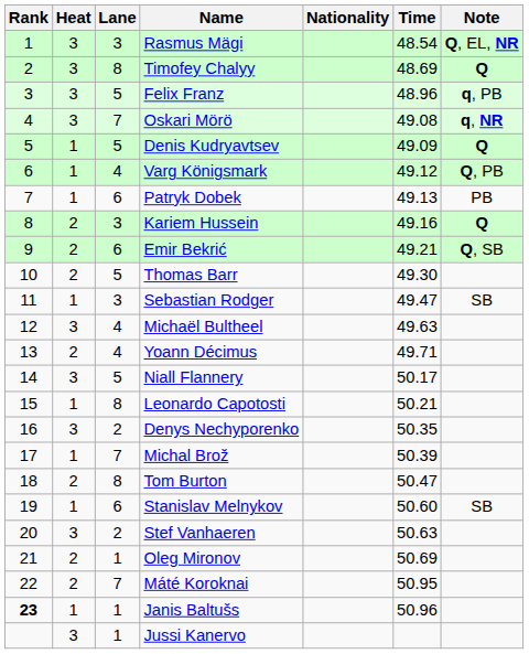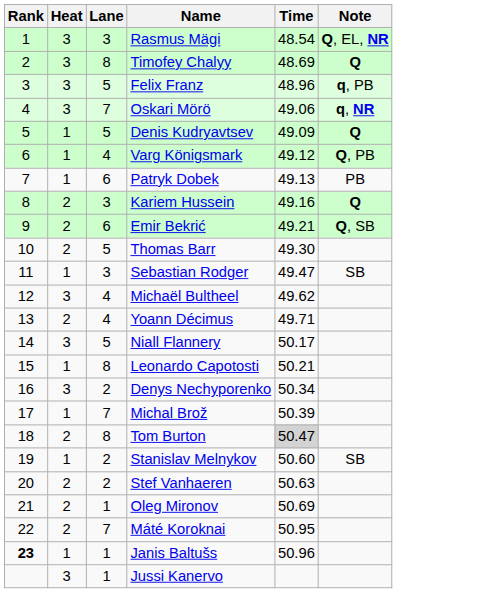 <table class="wikitable sortable" style="text-align:center">
 <tr>
 <th>Rank</th>
 <th>Heat</th>
 <th>Lane</th>
 <th>Name</th>
-<th>Nationality</th>
 <th>Time</th>
 <th>Note</th>
 </tr>
 <tr bgcolor=ccffcc>
 <td>1</td>
 <td>3</td>
 <td>3</td>
 <td align=left><a href='#'>Rasmus Mägi</a></td>
-<td align=left></td>
 <td>48.54</td>
 <td><strong>Q</strong>, EL, <strong><a href='#'>NR</a></strong></td>
 </tr>
 <tr bgcolor=ccffcc>
 <td>2</td>
 <td>3</td>
 <td>8</td>
 <td align=left><a href='#'>Timofey Chalyy</a></td>
-<td align=left></td>
 <td>48.69</td>
 <td><strong>Q</strong></td>
 </tr>
 <tr bgcolor=ddffdd>
 <td>3</td>
 <td>3</td>
 <td>5</td>
 <td align=left><a href='#'>Felix Franz</a></td>
-<td align=left></td>
 <td>48.96</td>
 <td><strong>q</strong>, PB</td>
 </tr>
 <tr bgcolor=ddffdd>
 <td>4</td>
 <td>3</td>
 <td>7</td>
 <td align=left><a href='#'>Oskari Mörö</a></td>
-<td align=left></td>
-<td>49.08</td>
+<td>49.06</td>
 <td><strong>q</strong>, <strong><a href='#'>NR</a></strong></td>
 </tr>
 <tr bgcolor=ccffcc>
 <td>5</td>
 <td>1</td>
 <td>5</td>
 <td align=left><a href='#'>Denis Kudryavtsev</a></td>
-<td align=left></td>
 <td>49.09</td>
 <td><strong>Q</strong></td>
 </tr>
 <tr bgcolor=ccffcc>
 <td>6</td>
 <td>1</td>
 <td>4</td>
 <td align=left><a href='#'>Varg Königsmark</a></td>
-<td align=left></td>
 <td>49.12</td>
 <td><strong>Q</strong>, PB</td>
 </tr>
 <tr>
 <td>7</td>
 <td>1</td>
 <td>6</td>
 <td align=left><a href='#'>Patryk Dobek</a></td>
-<td align=left></td>
 <td>49.13</td>
 <td>PB</td>
 </tr>
 <tr bgcolor=ccffcc>
 <td>8</td>
 <td>2</td>
 <td>3</td>
 <td align=left><a href='#'>Kariem Hussein</a></td>
-<td align=left></td>
 <td>49.16</td>
 <td><strong>Q</strong></td>
 </tr>
 <tr bgcolor=ccffcc>
 <td>9</td>
 <td>2</td>
 <td>6</td>
 <td align=left><a href='#'>Emir Bekrić</a></td>
-<td align=left></td>
 <td>49.21</td>
 <td><strong>Q</strong>, SB</td>
 </tr>
 <tr>
 <td>10</td>
 <td>2</td>
 <td>5</td>
 <td align=left><a href='#'>Thomas Barr</a></td>
-<td align=left></td>
 <td>49.30</td>
 <td></td>
 </tr>
 <tr>
 <td>11</td>
 <td>1</td>
 <td>3</td>
 <td align=left><a href='#'>Sebastian Rodger</a></td>
-<td align=left></td>
 <td>49.47</td>
 <td>SB</td>
 </tr>
 <tr>
 <td>12</td>
 <td>3</td>
 <td>4</td>
 <td align=left><a href='#'>Michaël Bultheel</a></td>
-<td align=left></td>
-<td>49.63</td>
+<td>49.62</td>
 <td></td>
 </tr>
 <tr>
 <td>13</td>
 <td>2</td>
 <td>4</td>
 <td align=left><a href='#'>Yoann Décimus</a></td>
-<td align=left></td>
 <td>49.71</td>
 <td></td>
 </tr>
 <tr>
 <td>14</td>
 <td>3</td>
 <td>5</td>
 <td align=left><a href='#'>Niall Flannery</a></td>
-<td align=left></td>
 <td>50.17</td>
 <td></td>
 </tr>
 <tr>
 <td>15</td>
 <td>1</td>
 <td>8</td>
 <td align=left><a href='#'>Leonardo Capotosti</a></td>
-<td align=left></td>
 <td>50.21</td>
 <td></td>
 </tr>
 <tr>
 <td>16</td>
 <td>3</td>
 <td>2</td>
 <td align=left><a href='#'>Denys Nechyporenko</a></td>
-<td align=left></td>
-<td>50.35</td>
+<td>50.34</td>
 <td></td>
 </tr>
 <tr>
 <td>17</td>
 <td>1</td>
 <td>7</td>
 <td align=left><a href='#'>Michal Brož</a></td>
-<td align=left></td>
 <td>50.39</td>
 <td></td>
 </tr>
 <tr>
 <td>18</td>
 <td>2</td>
 <td>8</td>
 <td align=left><a href='#'>Tom Burton</a></td>
-<td align=left></td>
-<td>50.47</td>
+<td style="background: lightgrey;">50.47</td>
 <td></td>
 </tr>
 <tr>
 <td>19</td>
 <td>1</td>
-<td>6</td>
+<td>2</td>
 <td align=left><a href='#'>Stanislav Melnykov</a></td>
-<td align=left></td>
 <td>50.60</td>
 <td>SB</td>
 </tr>
 <tr>
 <td>20</td>
-<td>3</td>
+<td>2</td>
 <td>2</td>
 <td align=left><a href='#'>Stef Vanhaeren</a></td>
-<td align=left></td>
 <td>50.63</td>
 <td></td>
 </tr>
 <tr>
 <td>21</td>
 <td>2</td>
 <td>1</td>
 <td align=left><a href='#'>Oleg Mironov</a></td>
-<td align=left></td>
 <td>50.69</td>
 <td></td>
 </tr>
 <tr>
 <td>22</td>
 <td>2</td>
 <td>7</td>
 <td align=left><a href='#'>Máté Koroknai</a></td>
-<td align=left></td>
 <td>50.95</td>
 <td></td>
 </tr>
 <tr>
 <td><strong>23</strong></td>
 <td>1</td>
 <td>1</td>
 <td align=left><a href='#'>Janis Baltušs</a></td>
-<td align=left></td>
 <td>50.96</td>
 <td></td>
 </tr>
 <tr>
 <td></td>
 <td>3</td>
 <td>1</td>
 <td align=left><a href='#'>Jussi Kanervo</a></td>
-<td align=left></td>
 <td></td>
 <td></td>
 </tr>
 </table>
